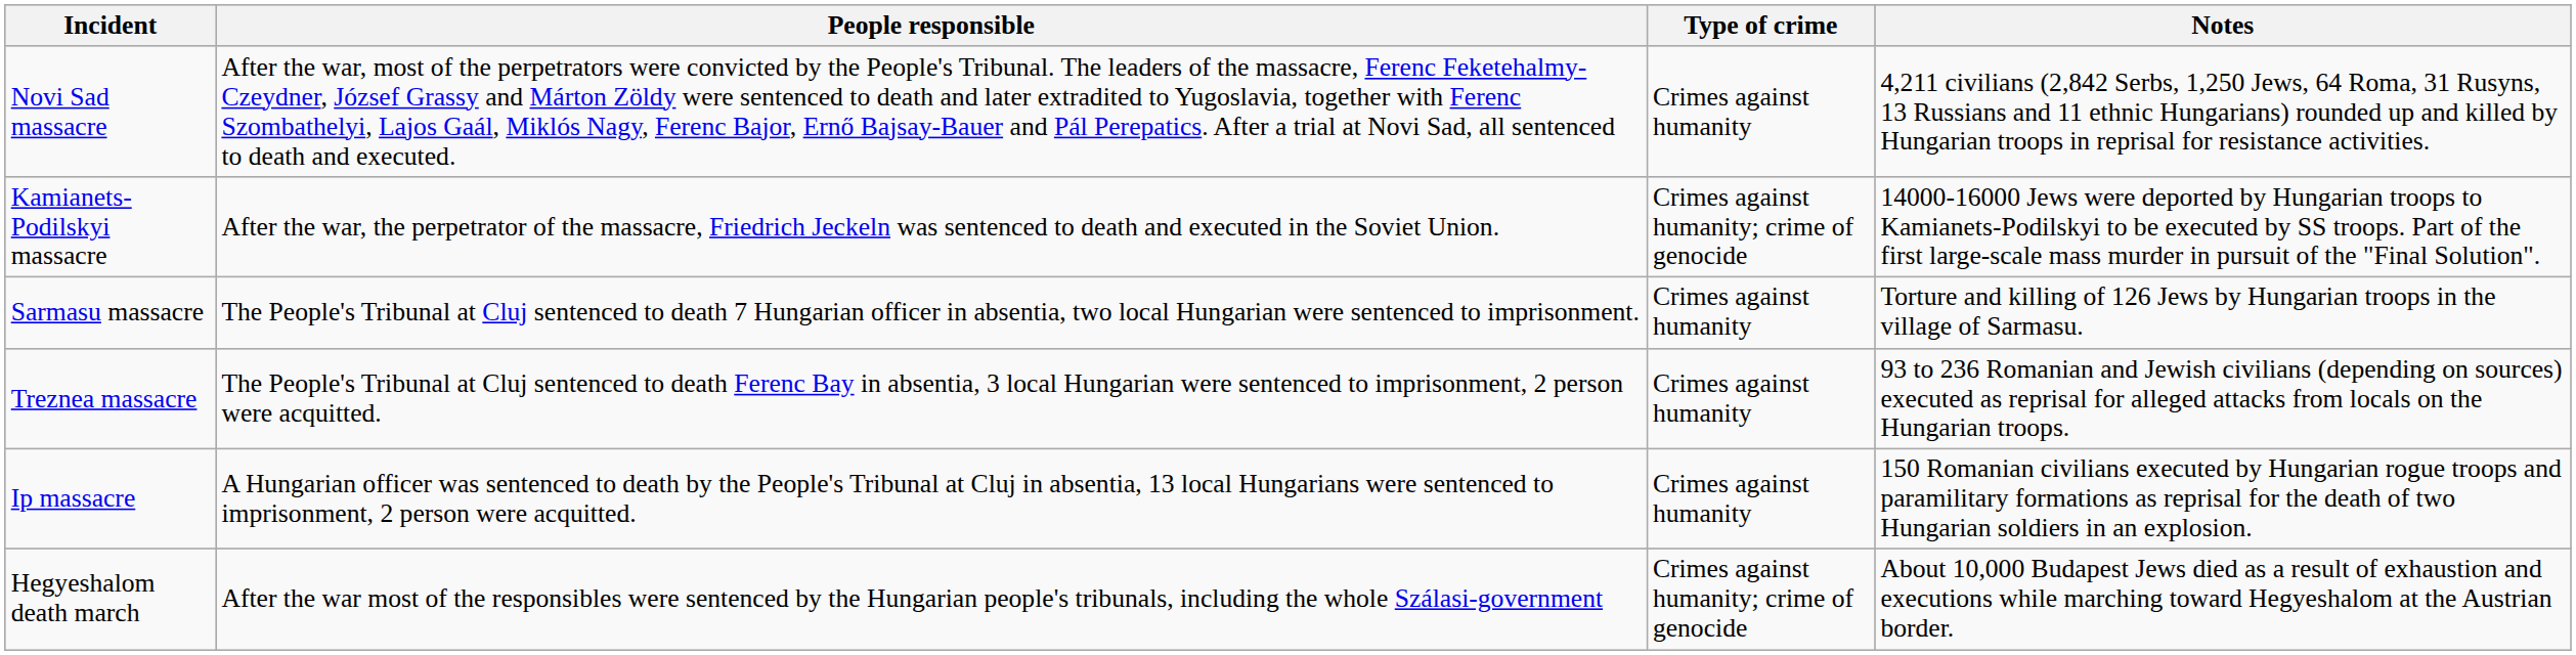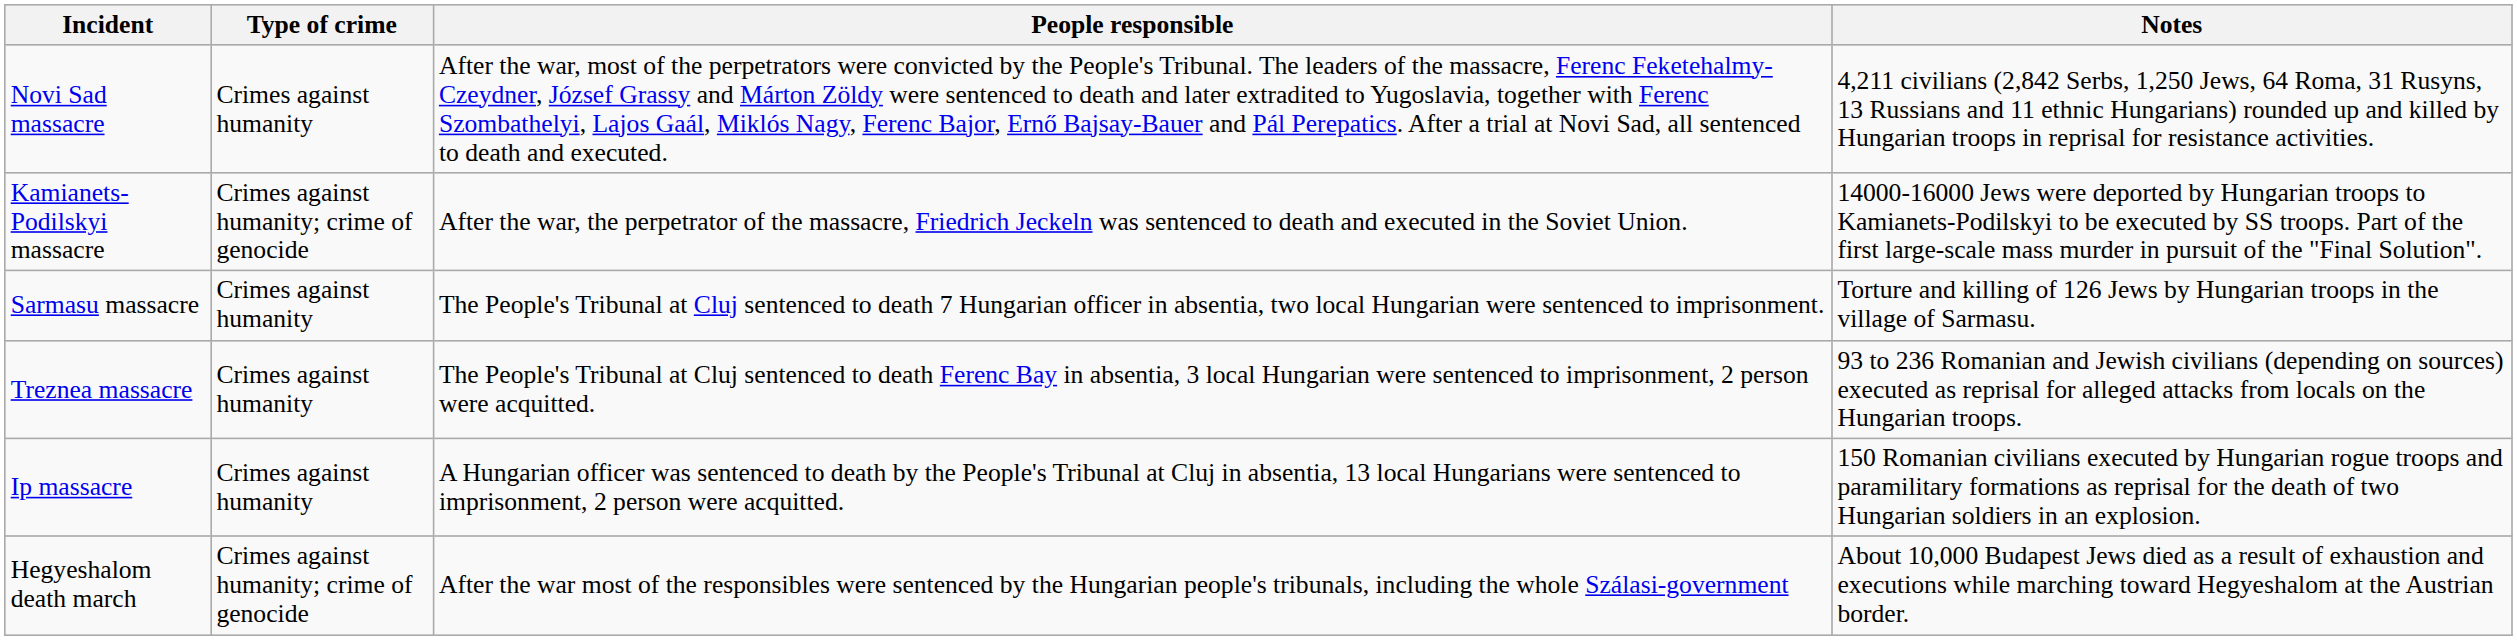 <table class="wikitable">
 <tr>
 <th>Incident</th>
+<th>Type of crime</th>
 <th>People responsible</th>
-<th>Type of crime</th>
 <th>Notes</th>
 </tr>
 <tr>
 <td><a href='#'>Novi Sad massacre</a></td>
+<td>Crimes against humanity</td>
 <td>After the war, most of the perpetrators were convicted by the People's Tribunal. The leaders of the massacre, <a href='#'>Ferenc Feketehalmy-Czeydner</a>, <a href='#'>József Grassy</a> and <a href='#'>Márton Zöldy</a> were sentenced to death and later extradited to Yugoslavia, together with <a href='#'>Ferenc Szombathelyi</a>, <a href='#'>Lajos Gaál</a>, <a href='#'>Miklós Nagy</a>, <a href='#'>Ferenc Bajor</a>, <a href='#'>Ernő Bajsay-Bauer</a> and <a href='#'>Pál Perepatics</a>. After a trial at Novi Sad, all sentenced to death and executed.</td>
-<td>Crimes against humanity</td>
 <td>4,211 civilians (2,842 Serbs, 1,250 Jews, 64 Roma, 31 Rusyns, 13 Russians and 11 ethnic Hungarians) rounded up and killed by Hungarian troops in reprisal for resistance activities.</td>
 </tr>
 <tr>
 <td><a href='#'>Kamianets-Podilskyi</a> massacre</td>
+<td>Crimes against humanity; crime of genocide</td>
 <td>After the war, the perpetrator of the massacre, <a href='#'>Friedrich Jeckeln</a> was sentenced to death and executed in the Soviet Union.</td>
-<td>Crimes against humanity; crime of genocide</td>
 <td>14000-16000 Jews were deported by Hungarian troops to Kamianets-Podilskyi to be executed by SS troops. Part of the first large-scale mass murder in pursuit of the "Final Solution".</td>
 </tr>
 <tr>
 <td><a href='#'>Sarmasu</a> massacre</td>
+<td>Crimes against humanity</td>
 <td>The People's Tribunal at <a href='#'>Cluj</a> sentenced to death 7 Hungarian officer in absentia, two local Hungarian were sentenced to imprisonment.</td>
-<td>Crimes against humanity</td>
 <td>Torture and killing of 126 Jews by Hungarian troops in the village of Sarmasu.</td>
 </tr>
 <tr>
 <td><a href='#'>Treznea massacre</a></td>
+<td>Crimes against humanity</td>
 <td>The People's Tribunal at Cluj sentenced to death <a href='#'>Ferenc Bay</a> in absentia, 3 local Hungarian were sentenced to imprisonment, 2 person were acquitted.</td>
-<td>Crimes against humanity</td>
 <td>93 to 236 Romanian and Jewish civilians (depending on sources) executed as reprisal for alleged attacks from locals on the Hungarian troops.</td>
 </tr>
 <tr>
 <td><a href='#'>Ip massacre</a></td>
+<td>Crimes against humanity</td>
 <td>A Hungarian officer was sentenced to death by the People's Tribunal at Cluj in absentia, 13 local Hungarians were sentenced to imprisonment, 2 person were acquitted.</td>
-<td>Crimes against humanity</td>
 <td>150 Romanian civilians executed by Hungarian rogue troops and paramilitary formations as reprisal for the death of two Hungarian soldiers in an explosion.</td>
 </tr>
 <tr>
 <td>Hegyeshalom death march</td>
+<td>Crimes against humanity; crime of genocide</td>
 <td>After the war most of the responsibles were sentenced by the Hungarian people's tribunals, including the whole <a href='#'>Szálasi-government</a></td>
-<td>Crimes against humanity; crime of genocide</td>
 <td>About 10,000 Budapest Jews died as a result of exhaustion and executions while marching toward Hegyeshalom at the Austrian border.</td>
 </tr>
 </table>
